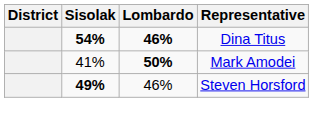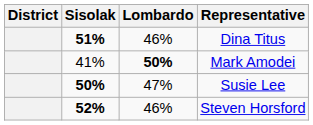 <table class=wikitable>
 <tr>
 <th>District</th>
 <th>Sisolak</th>
 <th>Lombardo</th>
 <th>Representative</th>
 </tr>
 <tr align=center>
 <th></th>
-<td><strong>54%</strong></td>
-<td><strong>46%</strong></td>
+<td><strong>51%</strong></td>
+<td>46%</td>
 <td><a href='#'>Dina Titus</a></td>
 </tr>
 <tr align=center>
 <th></th>
 <td>41%</td>
 <td><strong>50%</strong></td>
 <td><a href='#'>Mark Amodei</a></td>
 </tr>
 <tr align=center>
 <th></th>
-<td><strong>49%</strong></td>
+<td><strong>50%</strong></td>
+<td>47%</td>
+<td><a href='#'>Susie Lee</a></td>
+</tr>
+<tr align=center>
+<th></th>
+<td><strong>52%</strong></td>
 <td>46%</td>
 <td><a href='#'>Steven Horsford</a></td>
 </tr>
 </table>
